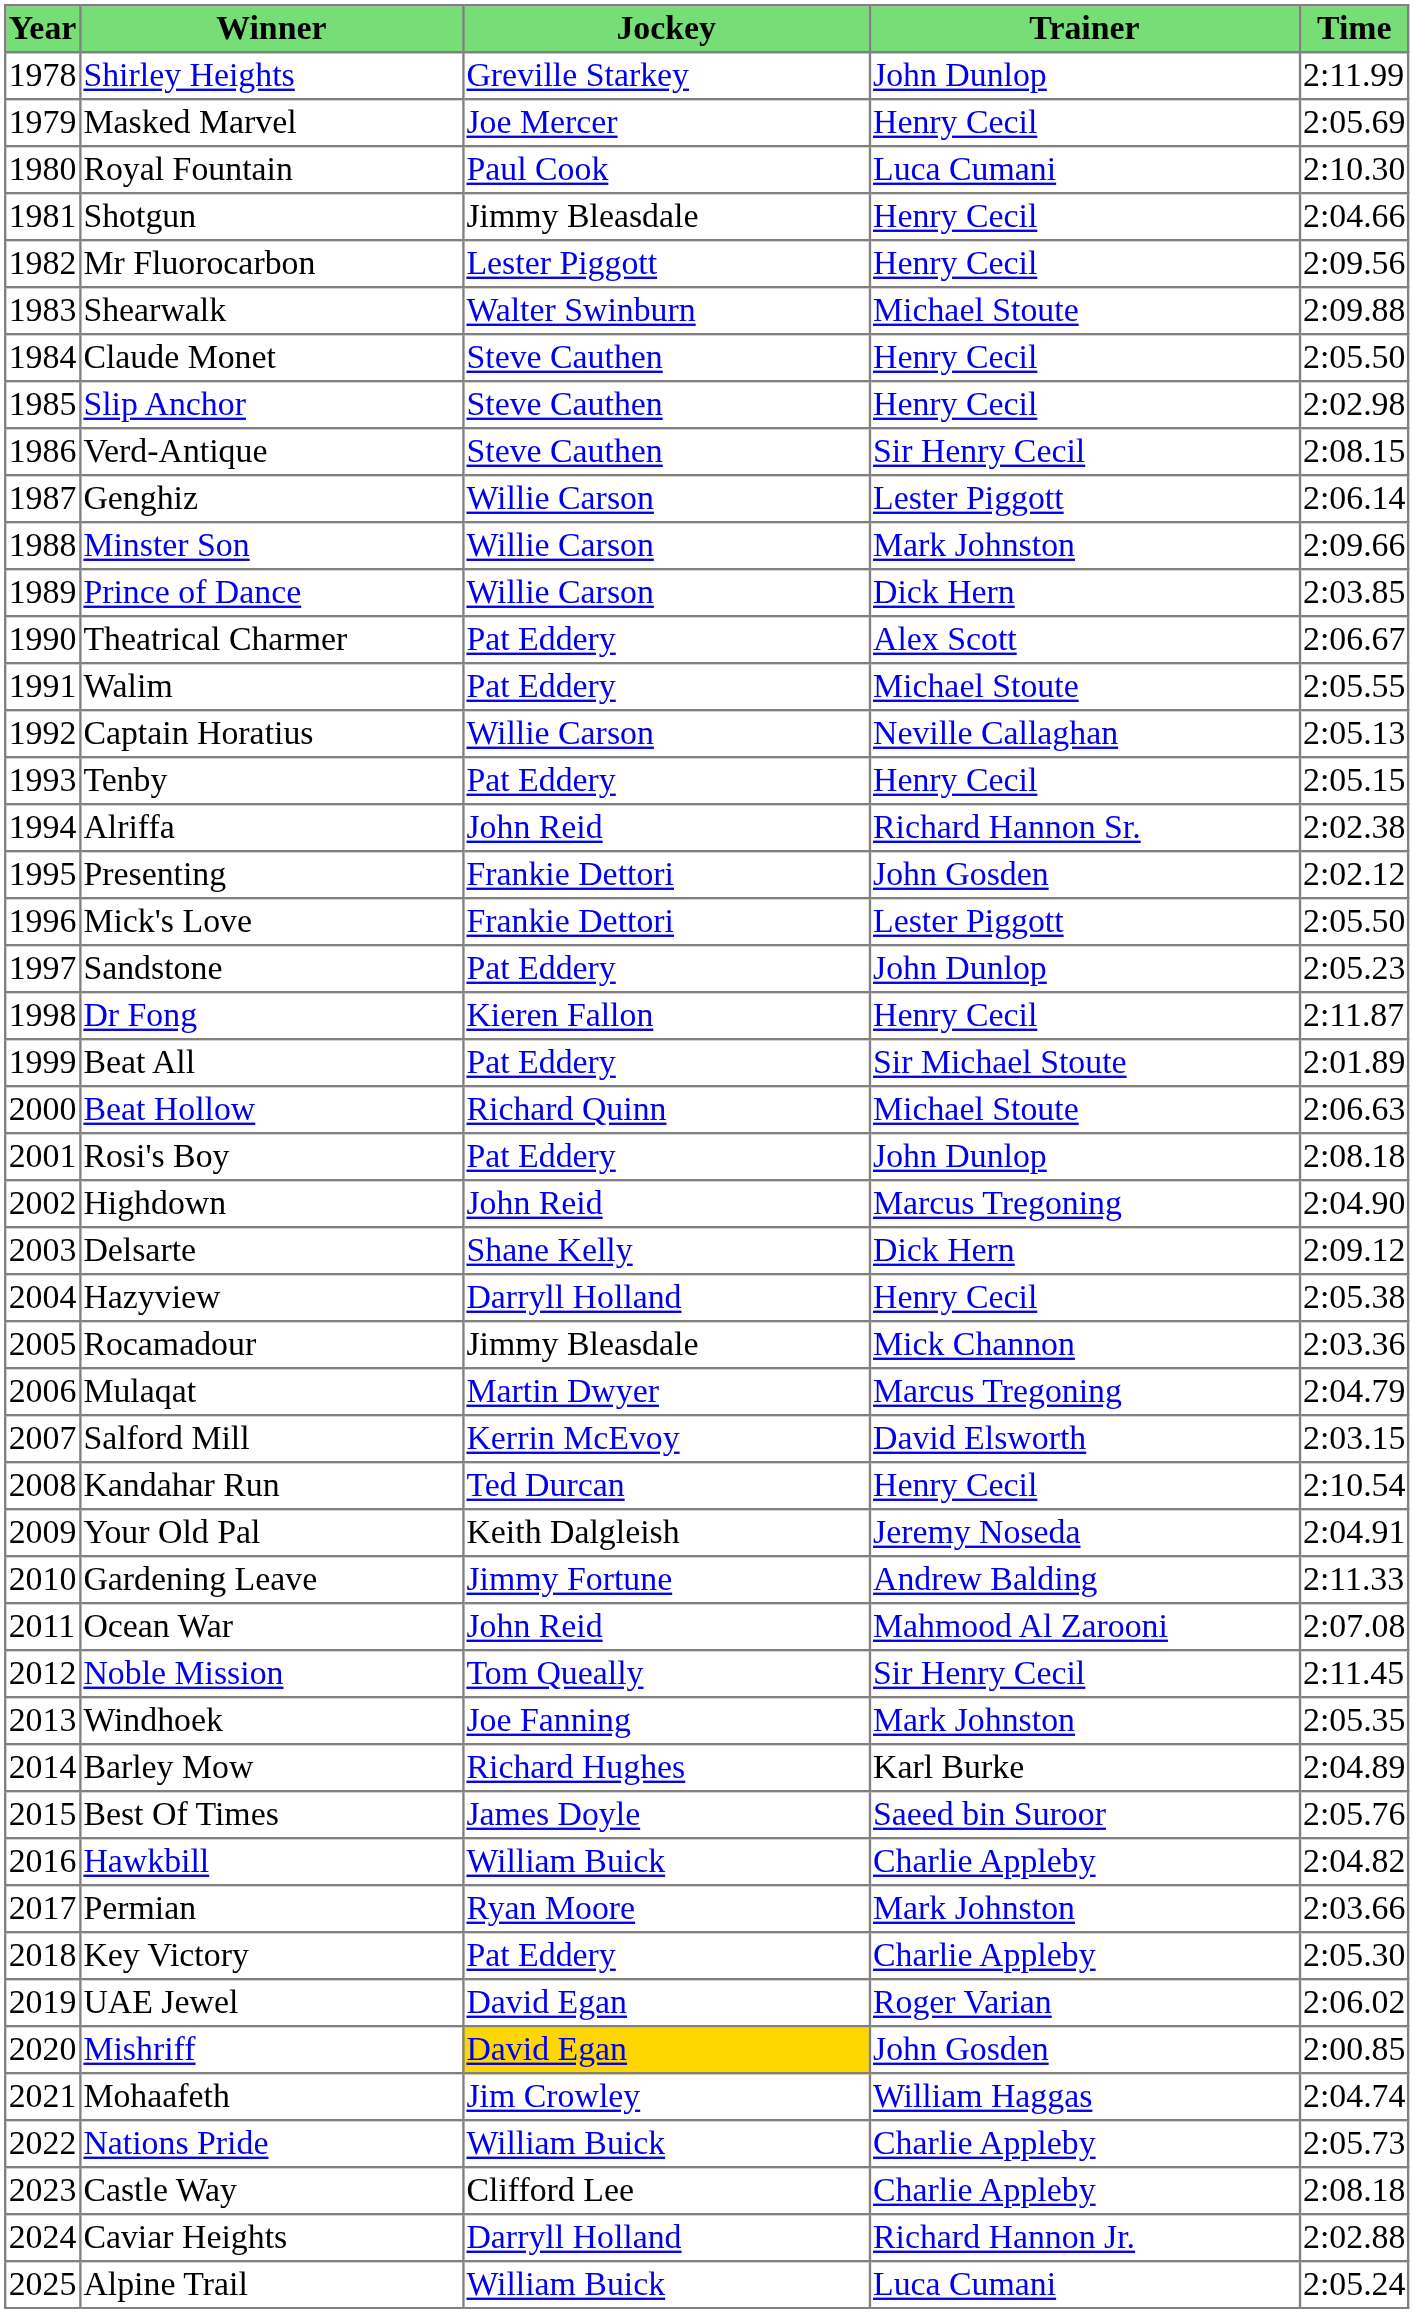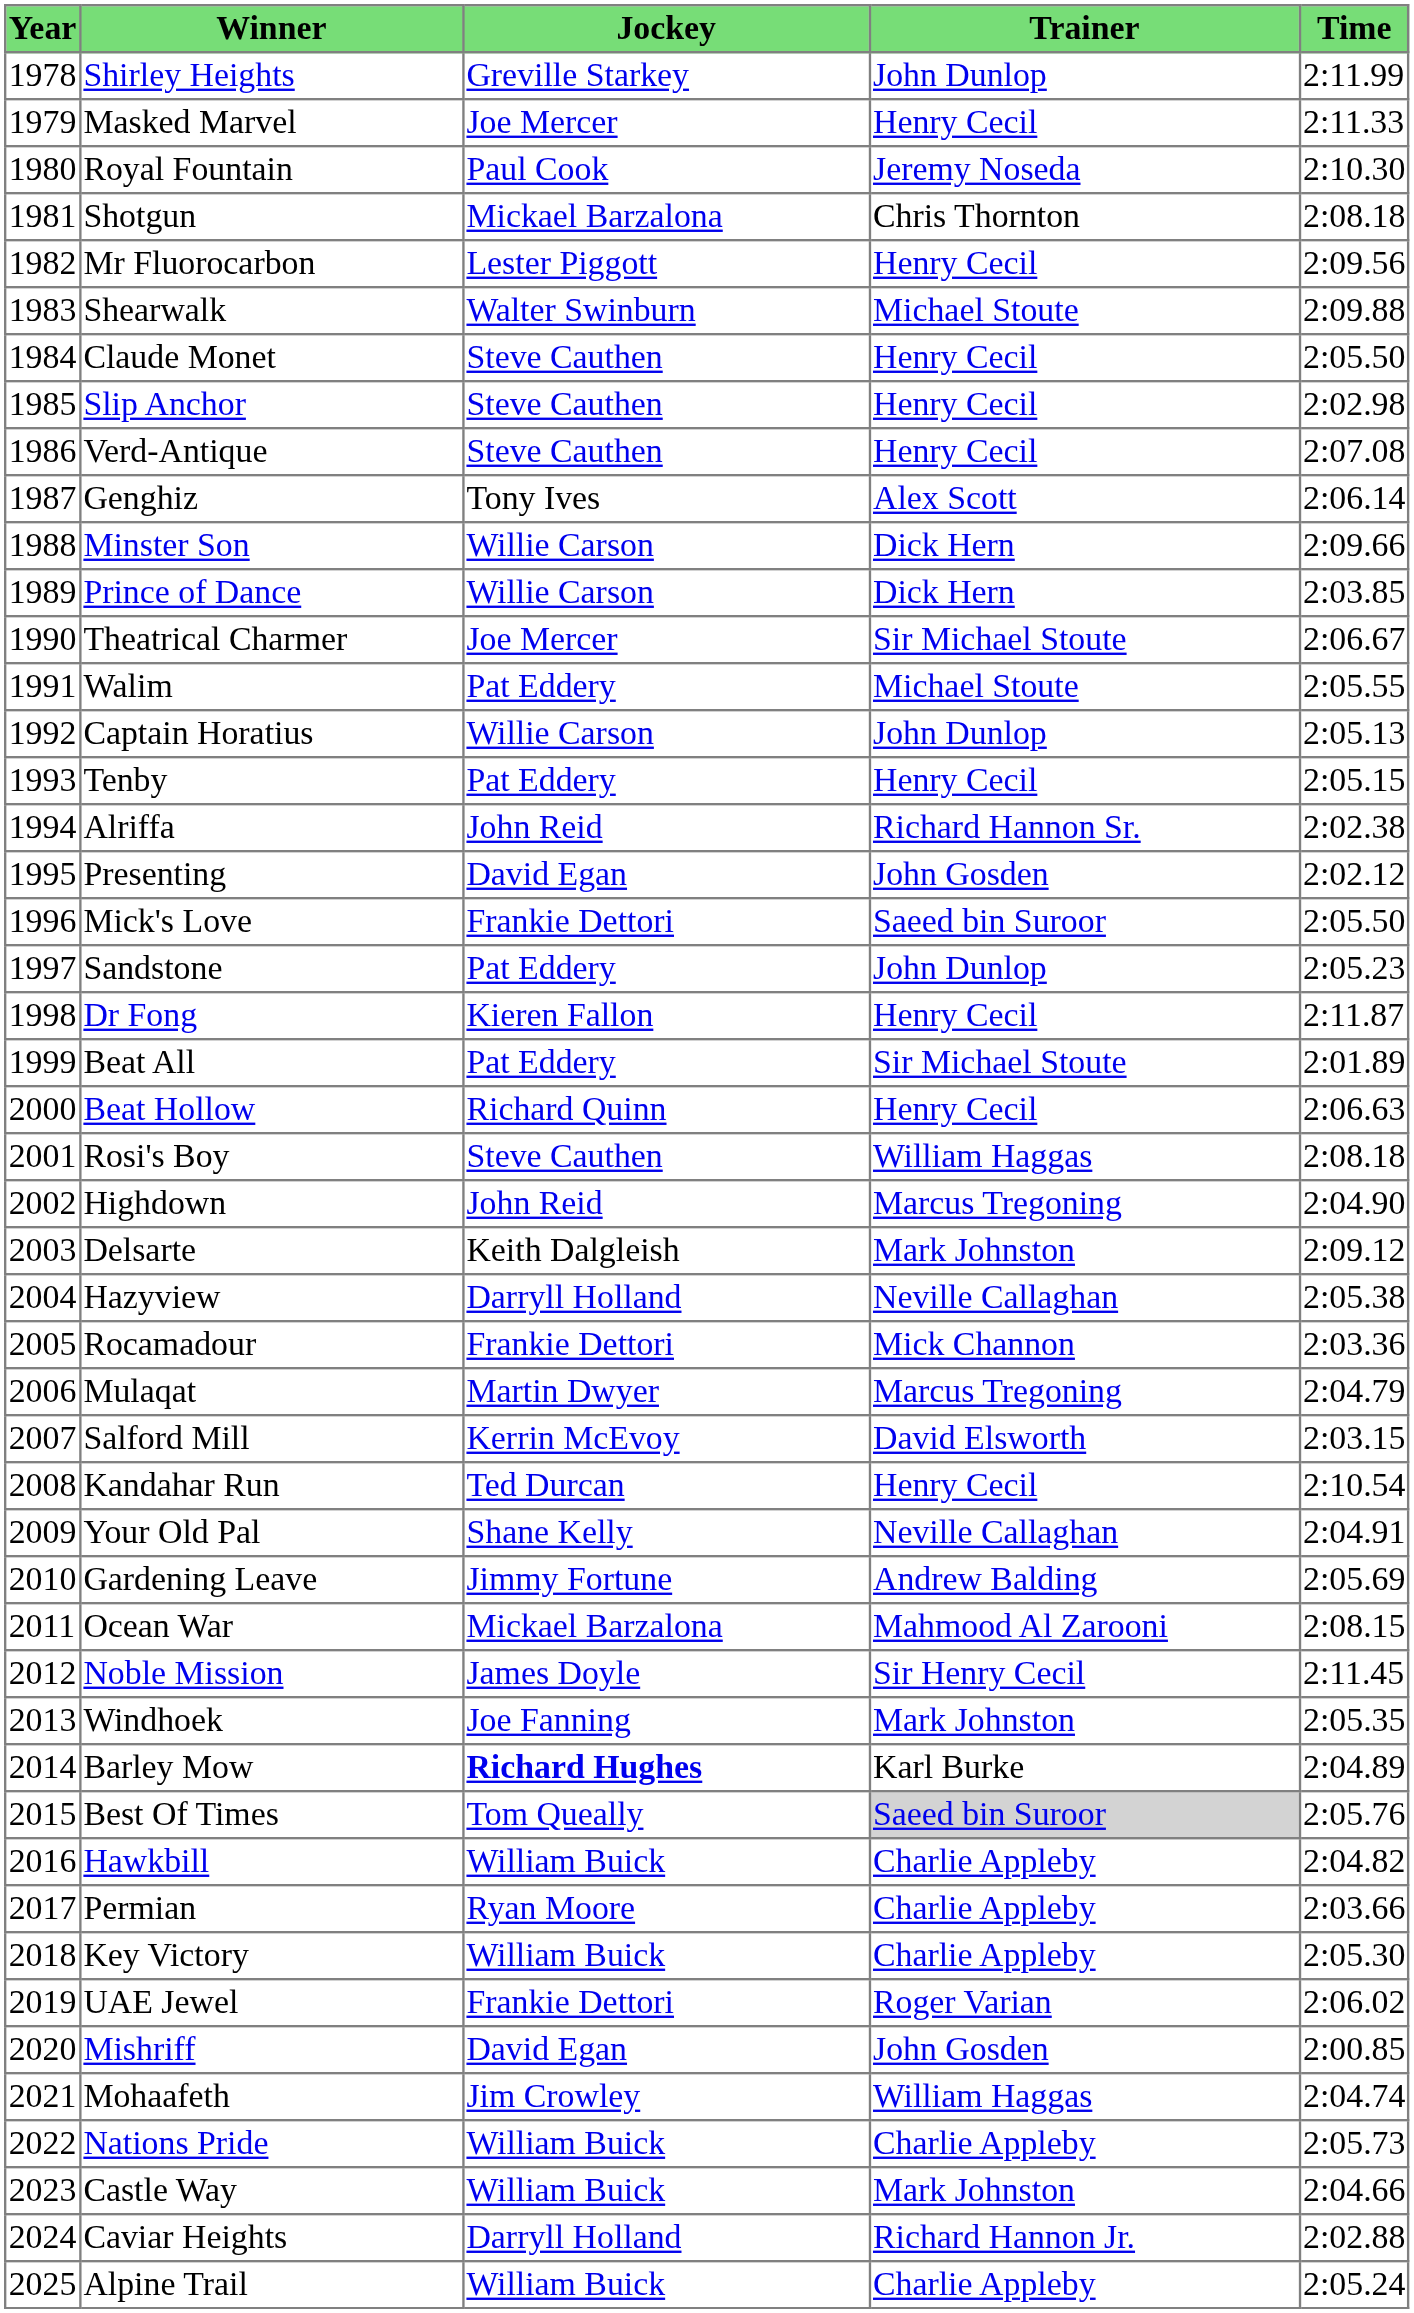 <table class = "sortable" | border="1" style="border-collapse: collapse; font-size:90%">
 <tr bgcolor="#77dd77" align="center">
 <th>Year</th>
 <th>Winner</th>
 <th>Jockey</th>
 <th>Trainer</th>
 <th>Time</th>
 </tr>
 <tr>
 <td>1978</td>
 <td width=160px><a href='#'>Shirley Heights</a></td>
 <td width=170px><a href='#'>Greville Starkey</a></td>
 <td width=180px><a href='#'>John Dunlop</a></td>
 <td>2:11.99</td>
 </tr>
 <tr>
 <td>1979</td>
 <td>Masked Marvel</td>
 <td><a href='#'>Joe Mercer</a></td>
 <td><a href='#'>Henry Cecil</a></td>
-<td>2:05.69</td>
+<td>2:11.33</td>
 </tr>
 <tr>
 <td>1980</td>
 <td>Royal Fountain</td>
 <td><a href='#'>Paul Cook</a></td>
-<td><a href='#'>Luca Cumani</a></td>
+<td><a href='#'>Jeremy Noseda</a></td>
 <td>2:10.30</td>
 </tr>
 <tr>
 <td>1981</td>
 <td>Shotgun</td>
-<td>Jimmy Bleasdale</td>
-<td><a href='#'>Henry Cecil</a></td>
-<td>2:04.66</td>
+<td><a href='#'>Mickael Barzalona</a></td>
+<td>Chris Thornton</td>
+<td>2:08.18</td>
 </tr>
 <tr>
 <td>1982</td>
 <td>Mr Fluorocarbon</td>
 <td><a href='#'>Lester Piggott</a></td>
 <td><a href='#'>Henry Cecil</a></td>
 <td>2:09.56</td>
 </tr>
 <tr>
 <td>1983</td>
 <td>Shearwalk</td>
 <td><a href='#'>Walter Swinburn</a></td>
 <td><a href='#'>Michael Stoute</a></td>
 <td>2:09.88</td>
 </tr>
 <tr>
 <td>1984</td>
 <td>Claude Monet</td>
 <td><a href='#'>Steve Cauthen</a></td>
 <td><a href='#'>Henry Cecil</a></td>
 <td>2:05.50</td>
 </tr>
 <tr>
 <td>1985</td>
 <td><a href='#'>Slip Anchor</a></td>
 <td><a href='#'>Steve Cauthen</a></td>
 <td><a href='#'>Henry Cecil</a></td>
 <td>2:02.98</td>
 </tr>
 <tr>
 <td>1986</td>
 <td>Verd-Antique</td>
 <td><a href='#'>Steve Cauthen</a></td>
-<td><a href='#'>Sir Henry Cecil</a></td>
-<td>2:08.15</td>
+<td><a href='#'>Henry Cecil</a></td>
+<td>2:07.08</td>
 </tr>
 <tr>
 <td>1987</td>
 <td>Genghiz</td>
-<td><a href='#'>Willie Carson</a></td>
-<td><a href='#'>Lester Piggott</a></td>
+<td>Tony Ives</td>
+<td><a href='#'>Alex Scott</a></td>
 <td>2:06.14</td>
 </tr>
 <tr>
 <td>1988</td>
 <td><a href='#'>Minster Son</a></td>
 <td><a href='#'>Willie Carson</a></td>
-<td><a href='#'>Mark Johnston</a></td>
+<td><a href='#'>Dick Hern</a></td>
 <td>2:09.66</td>
 </tr>
 <tr>
 <td>1989</td>
 <td><a href='#'>Prince of Dance</a></td>
 <td><a href='#'>Willie Carson</a></td>
 <td><a href='#'>Dick Hern</a></td>
 <td>2:03.85</td>
 </tr>
 <tr>
 <td>1990</td>
 <td>Theatrical Charmer</td>
-<td><a href='#'>Pat Eddery</a></td>
-<td><a href='#'>Alex Scott</a></td>
+<td><a href='#'>Joe Mercer</a></td>
+<td><a href='#'>Sir Michael Stoute</a></td>
 <td>2:06.67</td>
 </tr>
 <tr>
 <td>1991</td>
 <td>Walim</td>
 <td><a href='#'>Pat Eddery</a></td>
 <td><a href='#'>Michael Stoute</a></td>
 <td>2:05.55</td>
 </tr>
 <tr>
 <td>1992</td>
 <td>Captain Horatius</td>
 <td><a href='#'>Willie Carson</a></td>
-<td><a href='#'>Neville Callaghan</a></td>
+<td><a href='#'>John Dunlop</a></td>
 <td>2:05.13</td>
 </tr>
 <tr>
 <td>1993</td>
 <td>Tenby</td>
 <td><a href='#'>Pat Eddery</a></td>
 <td><a href='#'>Henry Cecil</a></td>
 <td>2:05.15</td>
 </tr>
 <tr>
 <td>1994</td>
 <td>Alriffa</td>
 <td><a href='#'>John Reid</a></td>
 <td><a href='#'>Richard Hannon Sr.</a></td>
 <td>2:02.38</td>
 </tr>
 <tr>
 <td>1995</td>
 <td>Presenting</td>
-<td><a href='#'>Frankie Dettori</a></td>
+<td><a href='#'>David Egan</a></td>
 <td><a href='#'>John Gosden</a></td>
 <td>2:02.12</td>
 </tr>
 <tr>
 <td>1996</td>
 <td>Mick's Love</td>
 <td><a href='#'>Frankie Dettori</a></td>
-<td><a href='#'>Lester Piggott</a></td>
+<td><a href='#'>Saeed bin Suroor</a></td>
 <td>2:05.50</td>
 </tr>
 <tr>
 <td>1997</td>
 <td>Sandstone</td>
 <td><a href='#'>Pat Eddery</a></td>
 <td><a href='#'>John Dunlop</a></td>
 <td>2:05.23</td>
 </tr>
 <tr>
 <td>1998</td>
 <td><a href='#'>Dr Fong</a></td>
 <td><a href='#'>Kieren Fallon</a></td>
 <td><a href='#'>Henry Cecil</a></td>
 <td>2:11.87</td>
 </tr>
 <tr>
 <td>1999</td>
 <td>Beat All</td>
 <td><a href='#'>Pat Eddery</a></td>
 <td><a href='#'>Sir Michael Stoute</a></td>
 <td>2:01.89</td>
 </tr>
 <tr>
 <td>2000</td>
 <td><a href='#'>Beat Hollow</a></td>
 <td><a href='#'>Richard Quinn</a></td>
-<td><a href='#'>Michael Stoute</a></td>
+<td><a href='#'>Henry Cecil</a></td>
 <td>2:06.63</td>
 </tr>
 <tr>
 <td>2001</td>
 <td>Rosi's Boy</td>
-<td><a href='#'>Pat Eddery</a></td>
-<td><a href='#'>John Dunlop</a></td>
+<td><a href='#'>Steve Cauthen</a></td>
+<td><a href='#'>William Haggas</a></td>
 <td>2:08.18</td>
 </tr>
 <tr>
 <td>2002</td>
 <td>Highdown</td>
 <td><a href='#'>John Reid</a></td>
 <td><a href='#'>Marcus Tregoning</a></td>
 <td>2:04.90</td>
 </tr>
 <tr>
 <td>2003</td>
 <td>Delsarte</td>
-<td><a href='#'>Shane Kelly</a></td>
-<td><a href='#'>Dick Hern</a></td>
+<td>Keith Dalgleish</td>
+<td><a href='#'>Mark Johnston</a></td>
 <td>2:09.12</td>
 </tr>
 <tr>
 <td>2004</td>
 <td>Hazyview</td>
 <td><a href='#'>Darryll Holland</a></td>
-<td><a href='#'>Henry Cecil</a></td>
+<td><a href='#'>Neville Callaghan</a></td>
 <td>2:05.38</td>
 </tr>
 <tr>
 <td>2005</td>
 <td>Rocamadour</td>
-<td>Jimmy Bleasdale</td>
+<td><a href='#'>Frankie Dettori</a></td>
 <td><a href='#'>Mick Channon</a></td>
 <td>2:03.36</td>
 </tr>
 <tr>
 <td>2006</td>
 <td>Mulaqat</td>
 <td><a href='#'>Martin Dwyer</a></td>
 <td><a href='#'>Marcus Tregoning</a></td>
 <td>2:04.79</td>
 </tr>
 <tr>
 <td>2007</td>
 <td>Salford Mill </td>
 <td><a href='#'>Kerrin McEvoy</a></td>
 <td><a href='#'>David Elsworth</a></td>
 <td>2:03.15</td>
 </tr>
 <tr>
 <td>2008</td>
 <td>Kandahar Run</td>
 <td><a href='#'>Ted Durcan</a></td>
 <td><a href='#'>Henry Cecil</a></td>
 <td>2:10.54</td>
 </tr>
 <tr>
 <td>2009</td>
 <td>Your Old Pal </td>
-<td>Keith Dalgleish</td>
-<td><a href='#'>Jeremy Noseda</a></td>
+<td><a href='#'>Shane Kelly</a></td>
+<td><a href='#'>Neville Callaghan</a></td>
 <td>2:04.91</td>
 </tr>
 <tr>
 <td>2010</td>
 <td>Gardening Leave </td>
 <td><a href='#'>Jimmy Fortune</a></td>
 <td><a href='#'>Andrew Balding</a></td>
-<td>2:11.33</td>
+<td>2:05.69</td>
 </tr>
 <tr>
 <td>2011</td>
 <td>Ocean War</td>
-<td><a href='#'>John Reid</a></td>
+<td><a href='#'>Mickael Barzalona</a></td>
 <td><a href='#'>Mahmood Al Zarooni</a></td>
-<td>2:07.08</td>
+<td>2:08.15</td>
 </tr>
 <tr>
 <td>2012</td>
 <td><a href='#'>Noble Mission</a></td>
-<td><a href='#'>Tom Queally</a></td>
+<td><a href='#'>James Doyle</a></td>
 <td><a href='#'>Sir Henry Cecil</a></td>
 <td>2:11.45</td>
 </tr>
 <tr>
 <td>2013</td>
 <td>Windhoek</td>
 <td><a href='#'>Joe Fanning</a></td>
 <td><a href='#'>Mark Johnston</a></td>
 <td>2:05.35</td>
 </tr>
 <tr>
 <td>2014</td>
 <td>Barley Mow</td>
-<td><a href='#'>Richard Hughes</a></td>
+<td><strong><a href='#'>Richard Hughes</a></strong></td>
 <td>Karl Burke</td>
 <td>2:04.89</td>
 </tr>
 <tr>
 <td>2015</td>
 <td>Best Of Times</td>
-<td><a href='#'>James Doyle</a></td>
-<td><a href='#'>Saeed bin Suroor</a></td>
+<td><a href='#'>Tom Queally</a></td>
+<td style="background: lightgrey;"><a href='#'>Saeed bin Suroor</a></td>
 <td>2:05.76</td>
 </tr>
 <tr>
 <td>2016</td>
 <td><a href='#'>Hawkbill</a></td>
 <td><a href='#'>William Buick</a></td>
 <td><a href='#'>Charlie Appleby</a></td>
 <td>2:04.82</td>
 </tr>
 <tr>
 <td>2017</td>
 <td>Permian</td>
 <td><a href='#'>Ryan Moore</a></td>
-<td><a href='#'>Mark Johnston</a></td>
+<td><a href='#'>Charlie Appleby</a></td>
 <td>2:03.66</td>
 </tr>
 <tr>
 <td>2018</td>
 <td>Key Victory</td>
-<td><a href='#'>Pat Eddery</a></td>
+<td><a href='#'>William Buick</a></td>
 <td><a href='#'>Charlie Appleby</a></td>
 <td>2:05.30</td>
 </tr>
 <tr>
 <td>2019</td>
 <td>UAE Jewel</td>
-<td><a href='#'>David Egan</a></td>
+<td><a href='#'>Frankie Dettori</a></td>
 <td><a href='#'>Roger Varian</a></td>
 <td>2:06.02</td>
 </tr>
 <tr>
 <td>2020</td>
 <td><a href='#'>Mishriff</a></td>
-<td style="background: gold;"><a href='#'>David Egan</a></td>
+<td><a href='#'>David Egan</a></td>
 <td><a href='#'>John Gosden</a></td>
 <td>2:00.85</td>
 </tr>
 <tr>
 <td>2021</td>
 <td>Mohaafeth</td>
 <td><a href='#'>Jim Crowley</a></td>
 <td><a href='#'>William Haggas</a></td>
 <td>2:04.74</td>
 </tr>
 <tr>
 <td>2022</td>
 <td><a href='#'>Nations Pride</a></td>
 <td><a href='#'>William Buick</a></td>
 <td><a href='#'>Charlie Appleby</a></td>
 <td>2:05.73</td>
 </tr>
 <tr>
 <td>2023</td>
 <td>Castle Way</td>
-<td>Clifford Lee</td>
-<td><a href='#'>Charlie Appleby</a></td>
-<td>2:08.18</td>
+<td><a href='#'>William Buick</a></td>
+<td><a href='#'>Mark Johnston</a></td>
+<td>2:04.66</td>
 </tr>
 <tr>
 <td>2024</td>
 <td>Caviar Heights</td>
 <td><a href='#'>Darryll Holland</a></td>
 <td><a href='#'>Richard Hannon Jr.</a></td>
 <td>2:02.88</td>
 </tr>
 <tr>
 <td>2025</td>
 <td>Alpine Trail</td>
 <td><a href='#'>William Buick</a></td>
-<td><a href='#'>Luca Cumani</a></td>
+<td><a href='#'>Charlie Appleby</a></td>
 <td>2:05.24</td>
 </tr>
 </table>
